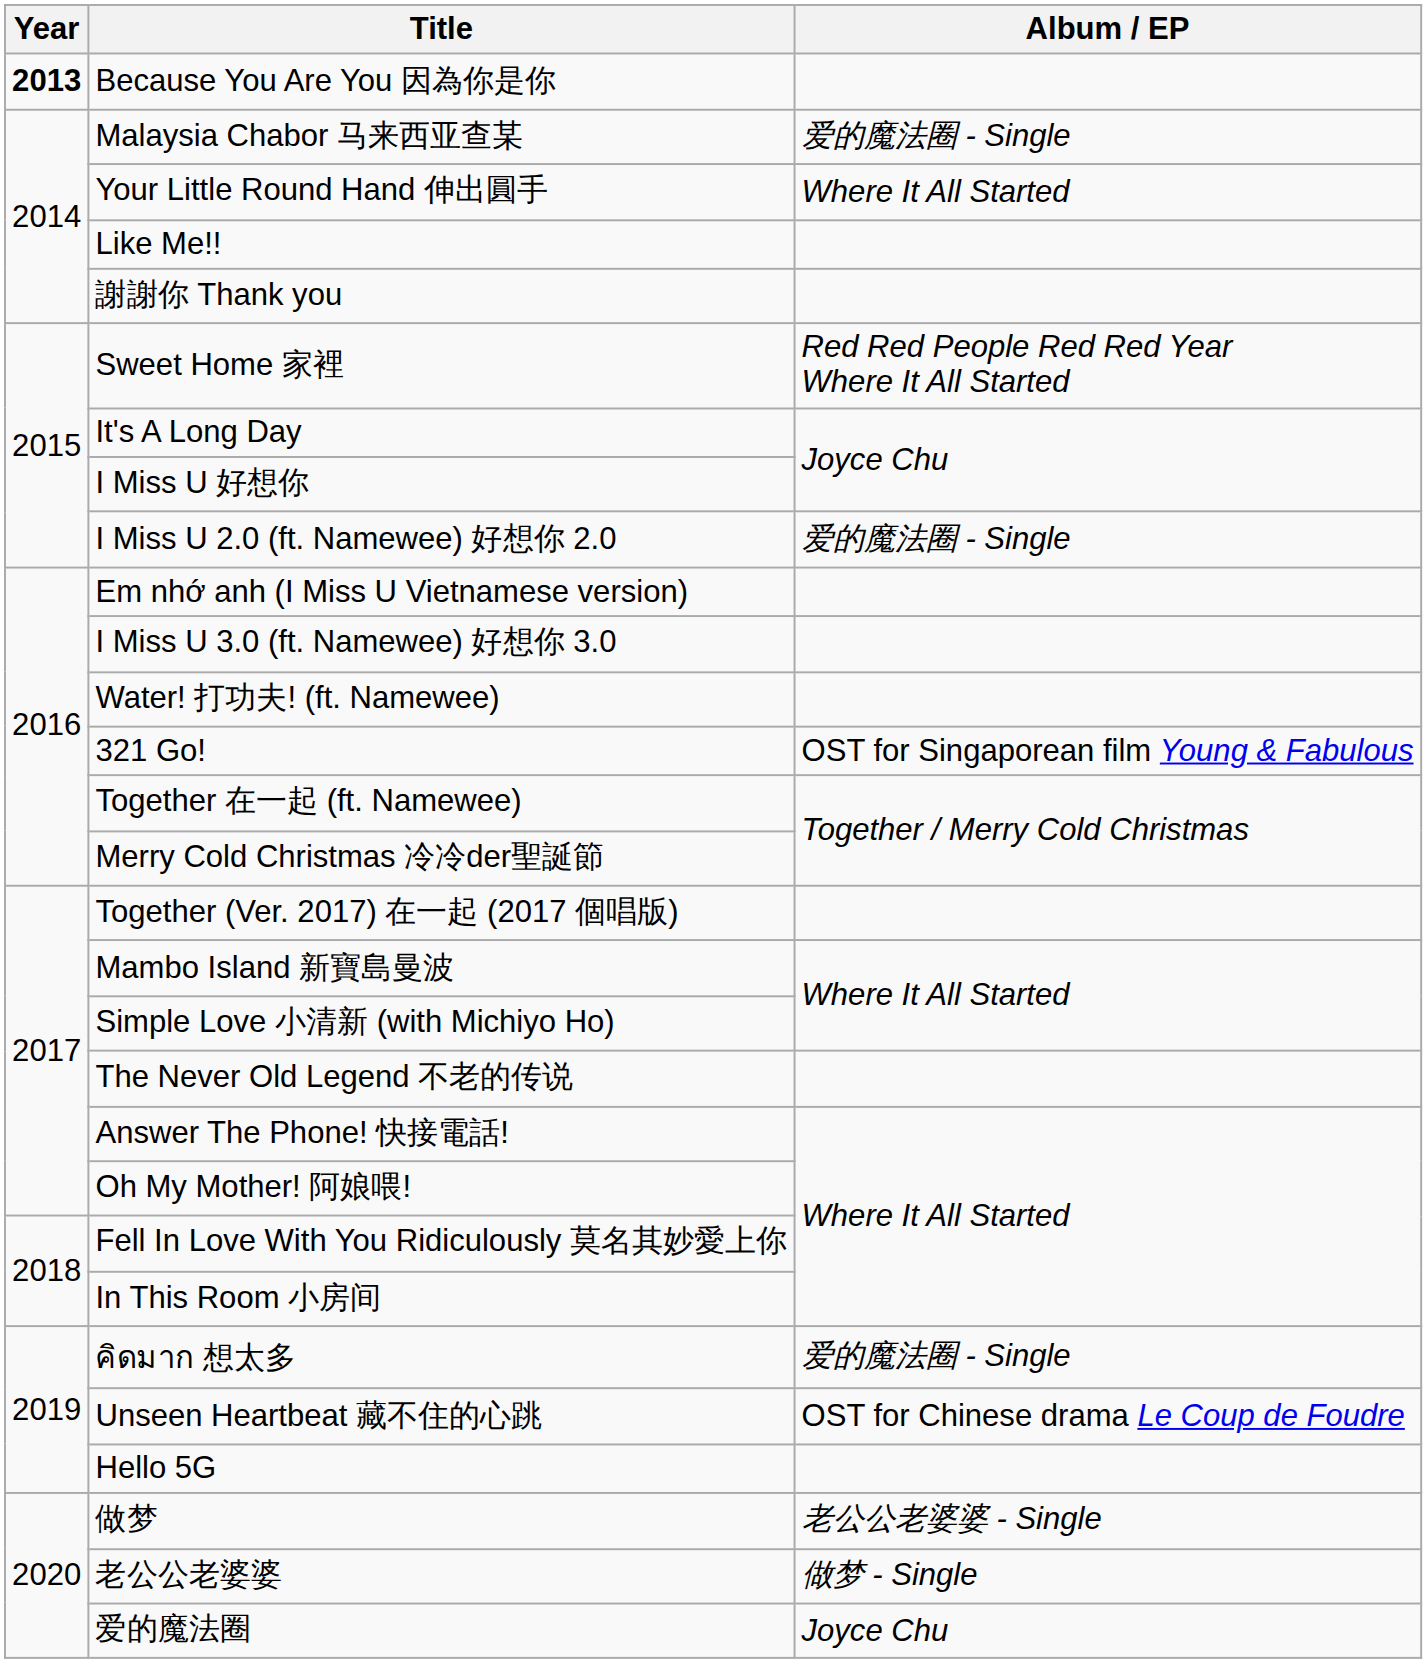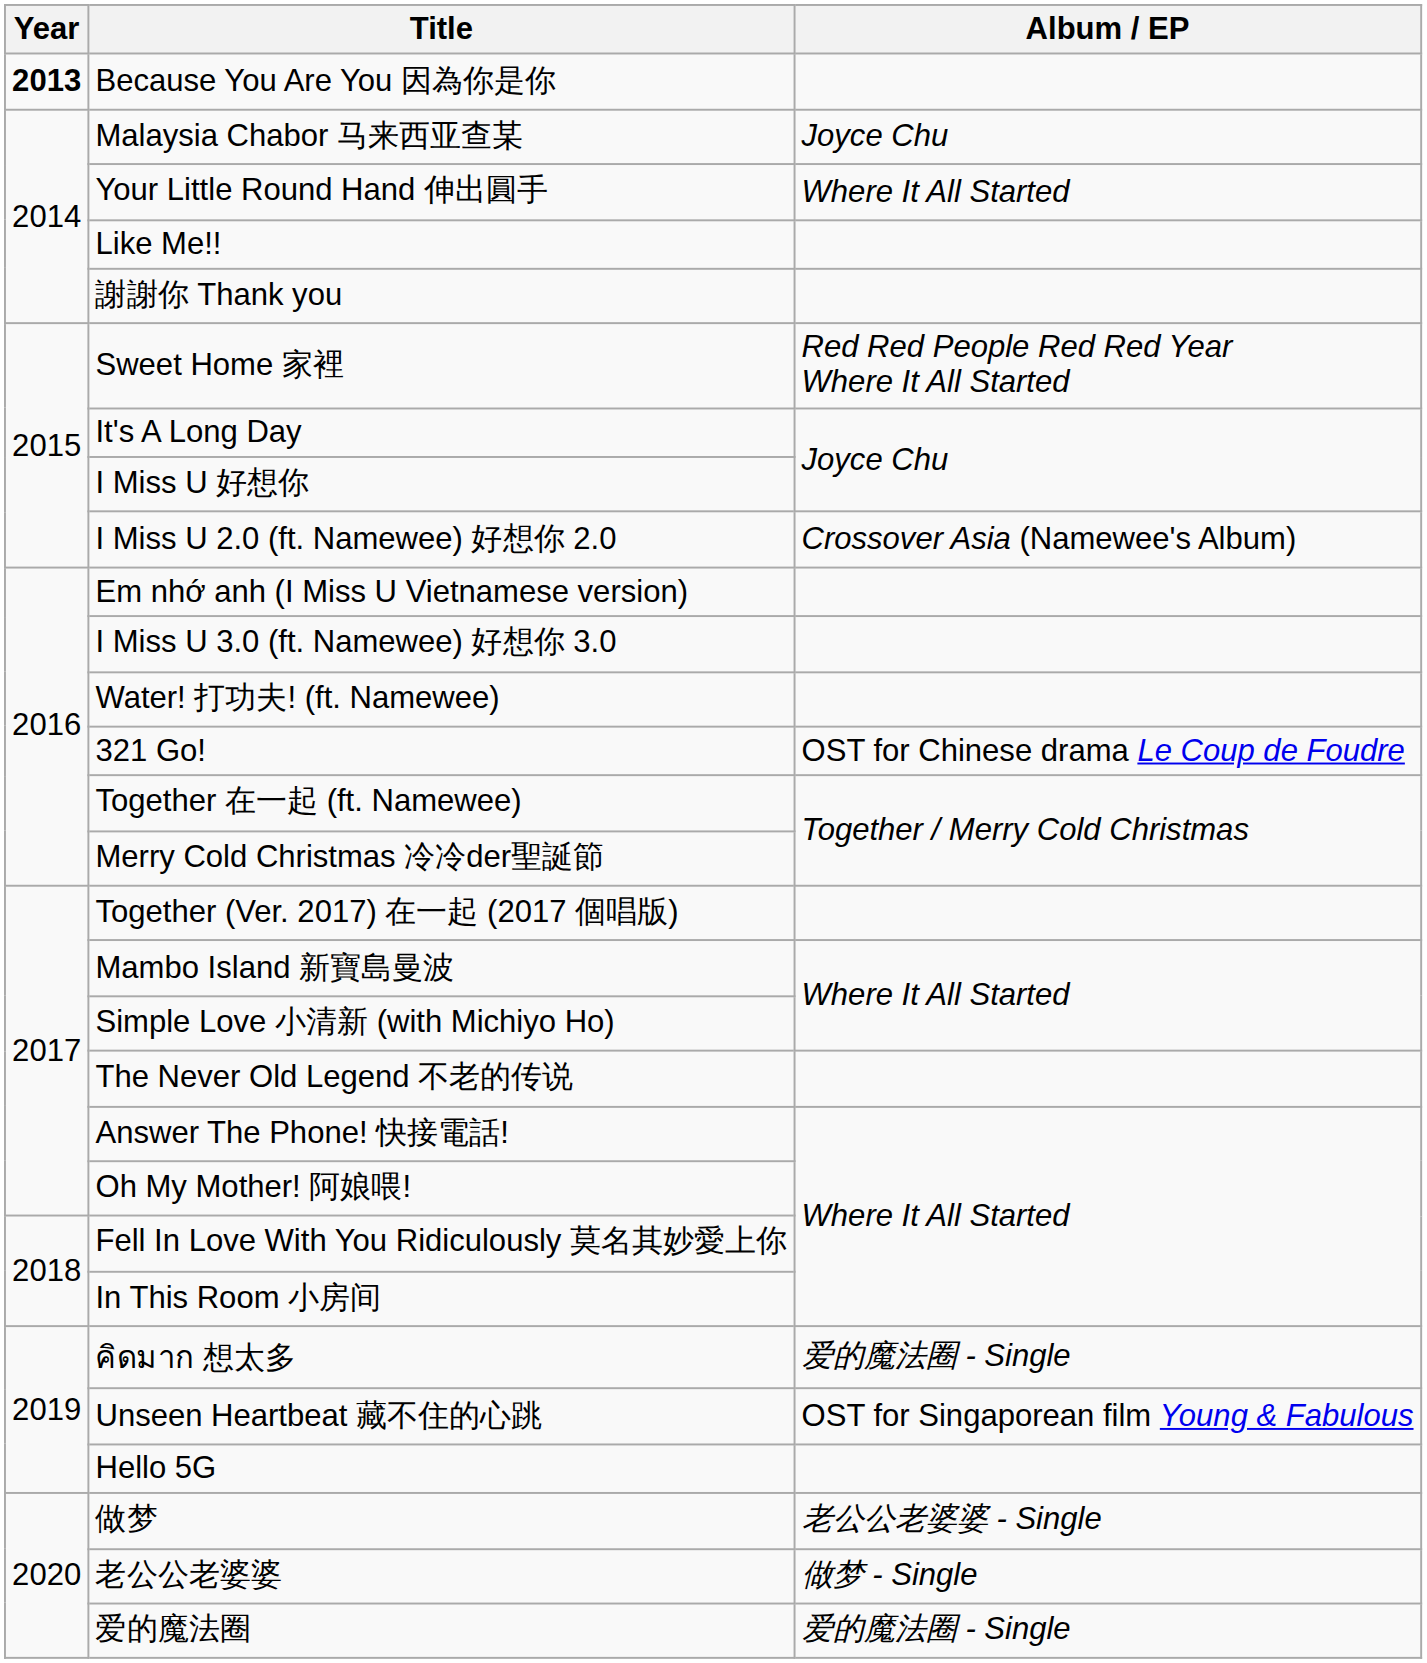 <table class="wikitable">
 <tr>
 <th>Year</th>
 <th>Title</th>
 <th>Album / EP</th>
 </tr>
 <tr>
 <td><strong>2013</strong></td>
 <td>Because You Are You 因為你是你</td>
 <td></td>
 </tr>
 <tr>
 <td rowspan="4">2014</td>
 <td>Malaysia Chabor 马来西亚查某</td>
-<td><em>爱的魔法圈 - Single</em></td>
+<td><em>Joyce Chu</em></td>
 </tr>
 <tr>
 <td>Your Little Round Hand 伸出圓手</td>
 <td><em>Where It All Started</em></td>
 </tr>
 <tr>
 <td>Like Me!!</td>
 <td></td>
 </tr>
 <tr>
 <td>謝謝你 Thank you</td>
 <td></td>
 </tr>
 <tr>
 <td rowspan="4">2015</td>
 <td>Sweet Home 家裡</td>
 <td><em>Red Red People Red Red Year</em> <br><em>Where It All Started</em></td>
 </tr>
 <tr>
 <td>It's A Long Day</td>
 <td rowspan="2"><em>Joyce Chu</em></td>
 </tr>
 <tr>
 <td>I Miss U 好想你</td>
 </tr>
 <tr>
 <td>I Miss U 2.0 (ft. Namewee) 好想你 2.0</td>
-<td><em>爱的魔法圈 - Single</em></td>
+<td><em>Crossover Asia</em> (Namewee's Album)</td>
 </tr>
 <tr>
 <td rowspan="6">2016</td>
 <td>Em nhớ anh (I Miss U Vietnamese version)</td>
 <td></td>
 </tr>
 <tr>
 <td>I Miss U 3.0 (ft. Namewee) 好想你 3.0</td>
 <td></td>
 </tr>
 <tr>
 <td>Water! 打功夫! (ft. Namewee)</td>
 <td></td>
 </tr>
 <tr>
 <td>321 Go!</td>
-<td>OST for Singaporean film <em><a href='#'>Young & Fabulous</a></em></td>
+<td>OST for Chinese drama <em><a href='#'>Le Coup de Foudre</a></em></td>
 </tr>
 <tr>
 <td>Together 在一起 (ft. Namewee)</td>
 <td rowspan="2"><em>Together / Merry Cold Christmas</em></td>
 </tr>
 <tr>
 <td>Merry Cold Christmas 冷冷der聖誕節</td>
 </tr>
 <tr>
 <td rowspan="6">2017</td>
 <td>Together (Ver. 2017) 在一起 (2017 個唱版)</td>
 <td></td>
 </tr>
 <tr>
 <td>Mambo Island 新寶島曼波</td>
 <td rowspan="2"><em>Where It All Started</em></td>
 </tr>
 <tr>
 <td>Simple Love 小清新 (with Michiyo Ho)</td>
 </tr>
 <tr>
 <td>The Never Old Legend 不老的传说</td>
 <td></td>
 </tr>
 <tr>
 <td>Answer The Phone! 快接電話!</td>
 <td rowspan="4"><em>Where It All Started</em></td>
 </tr>
 <tr>
 <td>Oh My Mother! 阿娘喂!</td>
 </tr>
 <tr>
 <td rowspan="2">2018</td>
 <td>Fell In Love With You Ridiculously 莫名其妙愛上你</td>
 </tr>
 <tr>
 <td>In This Room 小房间</td>
 </tr>
 <tr>
 <td rowspan="3">2019</td>
 <td>คิดมาก 想太多</td>
 <td><em>爱的魔法圈 - Single</em></td>
 </tr>
 <tr>
 <td>Unseen Heartbeat 藏不住的心跳</td>
-<td>OST for Chinese drama <em><a href='#'>Le Coup de Foudre</a></em></td>
+<td>OST for Singaporean film <em><a href='#'>Young & Fabulous</a></em></td>
 </tr>
 <tr>
 <td>Hello 5G</td>
 <td></td>
 </tr>
 <tr>
 <td rowspan="4">2020</td>
 <td>做梦</td>
 <td><em>老公公老婆婆 - Single</em></td>
 </tr>
 <tr>
 <td>老公公老婆婆</td>
 <td><em>做梦 - Single</em></td>
 </tr>
 <tr>
 <td>爱的魔法圈</td>
-<td><em>Joyce Chu</em></td>
+<td><em>爱的魔法圈 - Single</em></td>
 </tr>
 </table>
